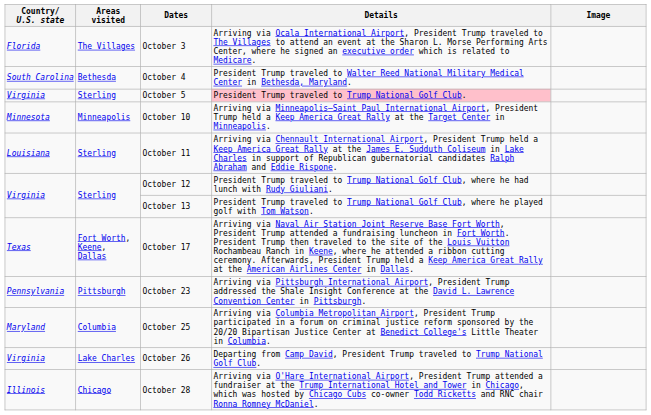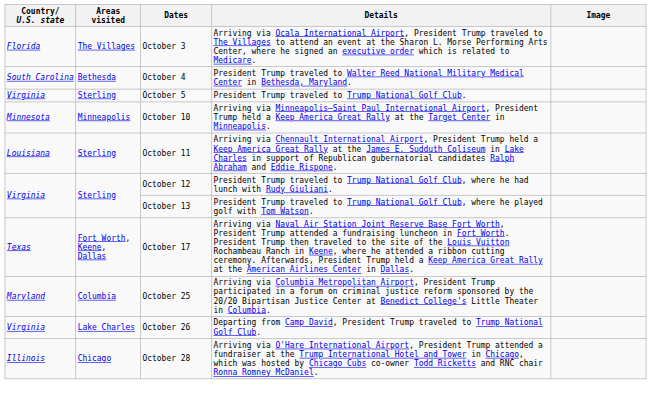 <table class="wikitable" style="margin: 1em auto 1em auto">
 <tr>
 <th width=110>Country/<br><em>U.S. state</em></th>
 <th width=100>Areas visited</th>
 <th width=110>Dates</th>
 <th width=550>Details</th>
 <th width=150>Image</th>
 </tr>
 <tr>
 <td> <em><a href='#'>Florida</a></em></td>
 <td><a href='#'>The Villages</a></td>
 <td>October 3</td>
 <td>Arriving via <a href='#'>Ocala International Airport</a>, President Trump traveled to <a href='#'>The Villages</a> to attend an event at the Sharon L. Morse Performing Arts Center, where he signed an <a href='#'>executive order</a> which is related to <a href='#'>Medicare</a>.</td>
 <td></td>
 </tr>
 <tr>
 <td> <em><a href='#'>South Carolina</a></em></td>
 <td><a href='#'>Bethesda</a></td>
 <td>October 4</td>
 <td>President Trump traveled to <a href='#'>Walter Reed National Military Medical Center</a> in <a href='#'>Bethesda, Maryland</a>.</td>
 <td></td>
 </tr>
 <tr>
 <td> <em><a href='#'>Virginia</a></em></td>
 <td><a href='#'>Sterling</a></td>
 <td>October 5</td>
-<td style="background: pink;">President Trump traveled to <a href='#'>Trump National Golf Club</a>.</td>
+<td>President Trump traveled to <a href='#'>Trump National Golf Club</a>.</td>
 <td></td>
 </tr>
 <tr>
 <td> <em><a href='#'>Minnesota</a></em></td>
 <td><a href='#'>Minneapolis</a></td>
 <td>October 10</td>
 <td>Arriving via <a href='#'>Minneapolis–Saint Paul International Airport</a>, President Trump held a <a href='#'>Keep America Great Rally</a> at the <a href='#'>Target Center</a> in <a href='#'>Minneapolis</a>.</td>
 <td></td>
 </tr>
 <tr>
 <td> <em><a href='#'>Louisiana</a></em></td>
 <td><a href='#'>Sterling</a></td>
 <td>October 11</td>
 <td>Arriving via <a href='#'>Chennault International Airport</a>, President Trump held a <a href='#'>Keep America Great Rally</a> at the <a href='#'>James E. Sudduth Coliseum</a> in <a href='#'>Lake Charles</a> in support of Republican gubernatorial candidates <a href='#'>Ralph Abraham</a> and <a href='#'>Eddie Rispone</a>.</td>
 <td></td>
 </tr>
 <tr>
 <td rowspan=2> <em><a href='#'>Virginia</a></em></td>
 <td rowspan=2><a href='#'>Sterling</a></td>
 <td>October 12</td>
 <td>President Trump traveled to <a href='#'>Trump National Golf Club</a>, where he had lunch with <a href='#'>Rudy Giuliani</a>.</td>
 <td></td>
 </tr>
 <tr>
 <td>October 13</td>
 <td>President Trump traveled to <a href='#'>Trump National Golf Club</a>, where he played golf with <a href='#'>Tom Watson</a>.</td>
 <td></td>
 </tr>
 <tr>
 <td> <em><a href='#'>Texas</a></em></td>
 <td><a href='#'>Fort Worth</a>, <a href='#'>Keene</a>, <a href='#'>Dallas</a></td>
 <td>October 17</td>
 <td>Arriving via <a href='#'>Naval Air Station Joint Reserve Base Fort Worth</a>, President Trump attended a fundraising luncheon in <a href='#'>Fort Worth</a>. President Trump then traveled to the site of the <a href='#'>Louis Vuitton</a> Rochambeau Ranch in <a href='#'>Keene</a>, where he attended a ribbon cutting ceremony. Afterwards, President Trump held a <a href='#'>Keep America Great Rally</a> at the <a href='#'>American Airlines Center</a> in <a href='#'>Dallas</a>.</td>
 <td></td>
 </tr>
 <tr>
-<td> <em><a href='#'>Pennsylvania</a></em></td>
-<td><a href='#'>Pittsburgh</a></td>
-<td>October 23</td>
-<td>Arriving via <a href='#'>Pittsburgh International Airport</a>, President Trump addressed the Shale Insight Conference at the <a href='#'>David L. Lawrence Convention Center</a> in <a href='#'>Pittsburgh</a>.</td>
-<td></td>
-</tr>
-<tr>
 <td> <em><a href='#'>Maryland</a></em></td>
 <td><a href='#'>Columbia</a></td>
 <td>October 25</td>
 <td>Arriving via <a href='#'>Columbia Metropolitan Airport</a>, President Trump participated in a forum on criminal justice reform sponsored by the 20/20 Bipartisan Justice Center at <a href='#'>Benedict College's</a> Little Theater in <a href='#'>Columbia</a>.</td>
 <td></td>
 </tr>
 <tr>
 <td> <em><a href='#'>Virginia</a></em></td>
 <td><a href='#'>Lake Charles</a></td>
 <td>October 26</td>
 <td>Departing from <a href='#'>Camp David</a>, President Trump traveled to <a href='#'>Trump National Golf Club</a>.</td>
 <td></td>
 </tr>
 <tr>
 <td> <em><a href='#'>Illinois</a></em></td>
 <td><a href='#'>Chicago</a></td>
 <td>October 28</td>
 <td>Arriving via <a href='#'>O'Hare International Airport</a>, President Trump attended a fundraiser at the <a href='#'>Trump International Hotel and Tower</a> in <a href='#'>Chicago</a>, which was hosted by <a href='#'>Chicago Cubs</a> co-owner <a href='#'>Todd Ricketts</a> and RNC chair <a href='#'>Ronna Romney McDaniel</a>.</td>
 <td></td>
 </tr>
 </table>
